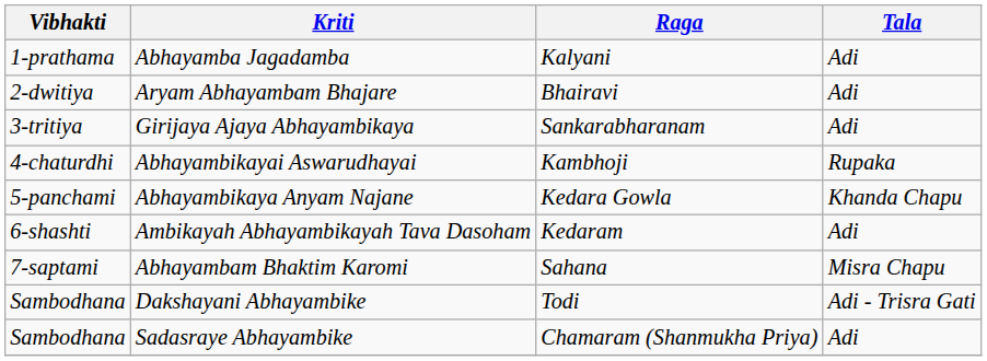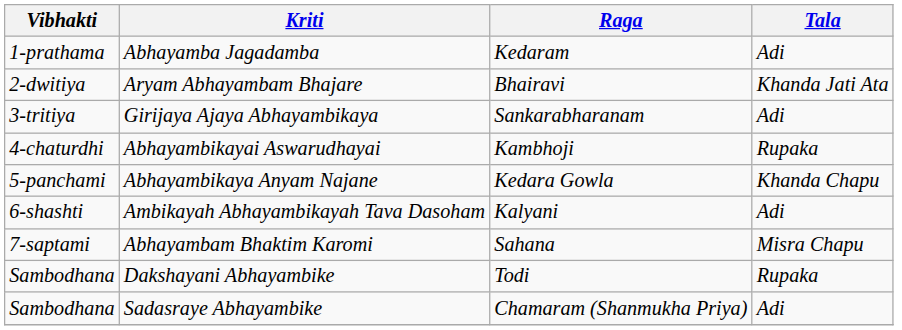 <table class="wikitable">
 <tr>
 <th><em>Vibhakti</em></th>
 <th><em><a href='#'>Kriti</a></em></th>
 <th><em><a href='#'>Raga</a></em></th>
 <th><em><a href='#'>Tala</a></em></th>
 </tr>
 <tr>
 <td><em>1-prathama</em></td>
 <td><em>Abhayamba Jagadamba</em></td>
-<td><em>Kalyani</em></td>
+<td><em>Kedaram</em></td>
 <td><em>Adi</em></td>
 </tr>
 <tr>
 <td><em>2-dwitiya</em></td>
 <td><em>Aryam Abhayambam Bhajare</em></td>
 <td><em>Bhairavi</em></td>
-<td><em>Adi</em></td>
+<td><em>Khanda Jati Ata</em></td>
 </tr>
 <tr>
 <td><em>3-tritiya</em></td>
 <td><em>Girijaya Ajaya Abhayambikaya</em></td>
 <td><em>Sankarabharanam</em></td>
 <td><em>Adi</em></td>
 </tr>
 <tr>
 <td><em>4-chaturdhi</em></td>
 <td><em>Abhayambikayai Aswarudhayai</em></td>
 <td><em>Kambhoji</em></td>
 <td><em>Rupaka</em></td>
 </tr>
 <tr>
 <td><em>5-panchami</em></td>
 <td><em>Abhayambikaya Anyam Najane</em></td>
 <td><em>Kedara Gowla</em></td>
 <td><em>Khanda Chapu</em></td>
 </tr>
 <tr>
 <td><em>6-shashti</em></td>
 <td><em>Ambikayah Abhayambikayah Tava Dasoham</em></td>
-<td><em>Kedaram</em></td>
+<td><em>Kalyani</em></td>
 <td><em>Adi</em></td>
 </tr>
 <tr>
 <td><em>7-saptami</em></td>
 <td><em>Abhayambam Bhaktim Karomi</em></td>
 <td><em>Sahana</em></td>
 <td><em>Misra Chapu</em></td>
 </tr>
 <tr>
 <td><em>Sambodhana</em></td>
 <td><em>Dakshayani Abhayambike</em></td>
 <td><em>Todi</em></td>
-<td><em>Adi - Trisra Gati</em></td>
+<td><em>Rupaka</em></td>
 </tr>
 <tr>
 <td><em>Sambodhana</em></td>
 <td><em>Sadasraye Abhayambike</em></td>
 <td><em>Chamaram (Shanmukha Priya)</em></td>
 <td><em>Adi</em></td>
 </tr>
 <tr>
 </tr>
 </table>
